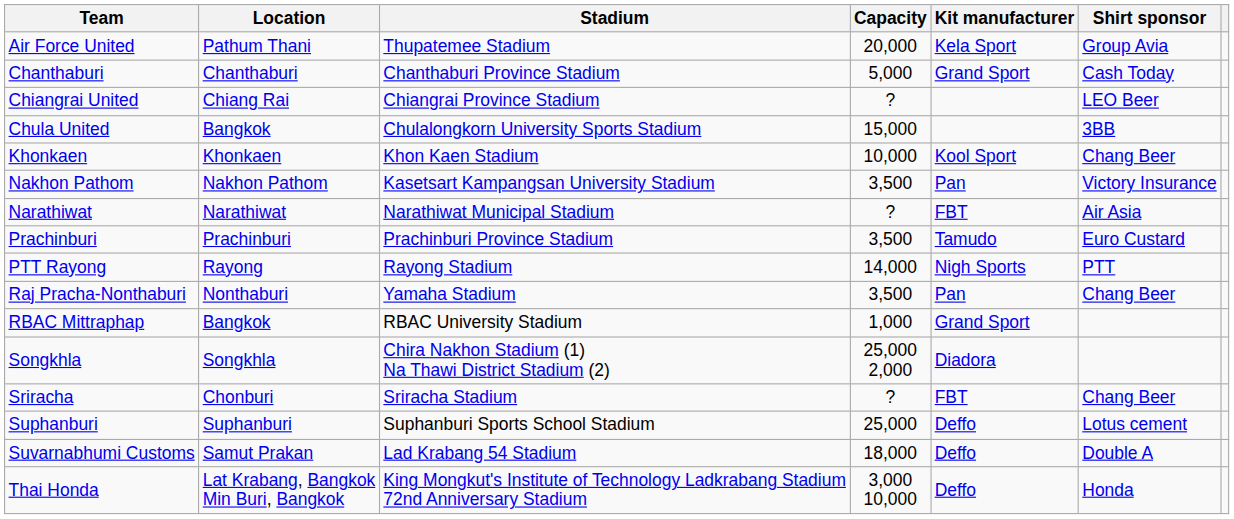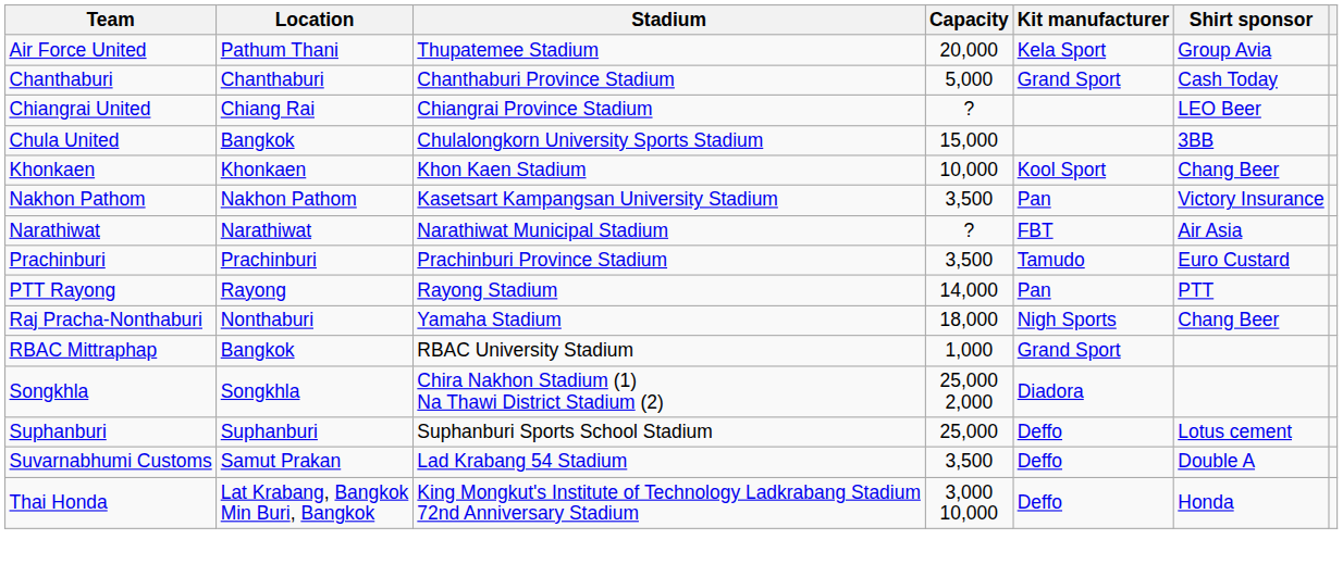 <table class="wikitable sortable">
 <tr>
 <th>Team</th>
 <th>Location</th>
 <th>Stadium</th>
 <th>Capacity</th>
 <th>Kit manufacturer</th>
 <th>Shirt sponsor</th>
 <th class="unsortable"></th>
 </tr>
 <tr>
 <td><a href='#'>Air Force United</a></td>
 <td><a href='#'>Pathum Thani</a></td>
 <td><a href='#'>Thupatemee Stadium</a></td>
 <td style="text-align:center;">20,000</td>
 <td><a href='#'>Kela Sport</a></td>
 <td><a href='#'>Group Avia</a></td>
 <td></td>
 </tr>
 <tr>
 <td><a href='#'>Chanthaburi</a></td>
 <td><a href='#'>Chanthaburi</a></td>
 <td><a href='#'>Chanthaburi Province Stadium</a></td>
 <td style="text-align:center;">5,000</td>
 <td><a href='#'>Grand Sport</a></td>
 <td><a href='#'>Cash Today</a></td>
 <td></td>
 </tr>
 <tr>
 <td><a href='#'>Chiangrai United</a> </td>
 <td><a href='#'>Chiang Rai</a></td>
 <td><a href='#'>Chiangrai Province Stadium</a></td>
 <td style="text-align:center;">?</td>
 <td></td>
 <td><a href='#'>LEO Beer</a></td>
 <td></td>
 </tr>
 <tr>
 <td><a href='#'>Chula United</a> </td>
 <td><a href='#'>Bangkok</a></td>
 <td><a href='#'>Chulalongkorn University Sports Stadium</a></td>
 <td style="text-align:center;">15,000</td>
 <td></td>
 <td><a href='#'>3BB</a></td>
 <td></td>
 </tr>
 <tr>
 <td><a href='#'>Khonkaen</a></td>
 <td><a href='#'>Khonkaen</a></td>
 <td><a href='#'>Khon Kaen Stadium</a></td>
 <td style="text-align:center;">10,000</td>
 <td><a href='#'>Kool Sport</a></td>
 <td><a href='#'>Chang Beer</a></td>
 <td></td>
 </tr>
 <tr>
 <td><a href='#'>Nakhon Pathom</a> </td>
 <td><a href='#'>Nakhon Pathom</a></td>
 <td><a href='#'>Kasetsart Kampangsan University Stadium</a></td>
 <td style="text-align:center;">3,500</td>
 <td><a href='#'>Pan</a></td>
 <td><a href='#'>Victory Insurance</a></td>
 <td></td>
 </tr>
 <tr>
 <td><a href='#'>Narathiwat</a> </td>
 <td><a href='#'>Narathiwat</a></td>
 <td><a href='#'>Narathiwat Municipal Stadium</a></td>
 <td style="text-align:center;">?</td>
 <td><a href='#'>FBT</a></td>
 <td><a href='#'>Air Asia</a></td>
 <td></td>
 </tr>
 <tr>
 <td><a href='#'>Prachinburi</a></td>
 <td><a href='#'>Prachinburi</a></td>
 <td><a href='#'>Prachinburi Province Stadium</a></td>
 <td style="text-align:center;">3,500</td>
 <td><a href='#'>Tamudo</a></td>
 <td><a href='#'>Euro Custard</a></td>
 <td></td>
 </tr>
 <tr>
 <td><a href='#'>PTT Rayong</a></td>
 <td><a href='#'>Rayong</a></td>
 <td><a href='#'>Rayong Stadium</a></td>
 <td style="text-align:center;">14,000</td>
-<td><a href='#'>Nigh Sports</a></td>
+<td><a href='#'>Pan</a></td>
 <td><a href='#'>PTT</a></td>
 <td></td>
 </tr>
 <tr>
 <td><a href='#'>Raj Pracha-Nonthaburi</a> </td>
 <td><a href='#'>Nonthaburi</a></td>
 <td><a href='#'>Yamaha Stadium</a></td>
-<td style="text-align:center;">3,500</td>
-<td><a href='#'>Pan</a></td>
+<td style="text-align:center;">18,000</td>
+<td><a href='#'>Nigh Sports</a></td>
 <td><a href='#'>Chang Beer</a></td>
 <td></td>
 </tr>
 <tr>
 <td><a href='#'>RBAC Mittraphap</a></td>
 <td><a href='#'>Bangkok</a></td>
 <td>RBAC University Stadium</td>
 <td style="text-align:center;">1,000</td>
 <td><a href='#'>Grand Sport</a></td>
 <td></td>
 <td></td>
 </tr>
 <tr>
 <td><a href='#'>Songkhla</a></td>
 <td><a href='#'>Songkhla</a></td>
 <td><a href='#'>Chira Nakhon Stadium</a> (1)<br><a href='#'>Na Thawi District Stadium</a> (2)</td>
 <td style="text-align:center;">25,000<br>2,000</td>
 <td><a href='#'>Diadora</a></td>
 <td></td>
 <td> <br></td>
 </tr>
 <tr>
-<td><a href='#'>Sriracha</a> </td>
-<td><a href='#'>Chonburi</a></td>
-<td><a href='#'>Sriracha Stadium</a></td>
-<td style="text-align:center;">?</td>
-<td><a href='#'>FBT</a></td>
-<td><a href='#'>Chang Beer</a></td>
-<td></td>
-</tr>
-<tr>
 <td><a href='#'>Suphanburi</a></td>
 <td><a href='#'>Suphanburi</a></td>
 <td>Suphanburi Sports School Stadium</td>
 <td style="text-align:center;">25,000</td>
 <td><a href='#'>Deffo</a></td>
 <td><a href='#'>Lotus cement</a></td>
 <td></td>
 </tr>
 <tr>
 <td><a href='#'>Suvarnabhumi Customs</a></td>
 <td><a href='#'>Samut Prakan</a></td>
 <td><a href='#'>Lad Krabang 54 Stadium</a></td>
-<td style="text-align:center;">18,000</td>
+<td style="text-align:center;">3,500</td>
 <td><a href='#'>Deffo</a></td>
 <td><a href='#'>Double A</a></td>
 <td></td>
 </tr>
 <tr>
 <td><a href='#'>Thai Honda</a></td>
 <td><a href='#'>Lat Krabang</a>, <a href='#'>Bangkok</a><br><a href='#'>Min Buri</a>, <a href='#'>Bangkok</a></td>
 <td><a href='#'>King Mongkut's Institute of Technology Ladkrabang Stadium</a><br><a href='#'>72nd Anniversary Stadium</a></td>
 <td style="text-align:center;">3,000<br>10,000</td>
 <td><a href='#'>Deffo</a></td>
 <td><a href='#'>Honda</a></td>
 <td> <br> </td>
 </tr>
 </table>
